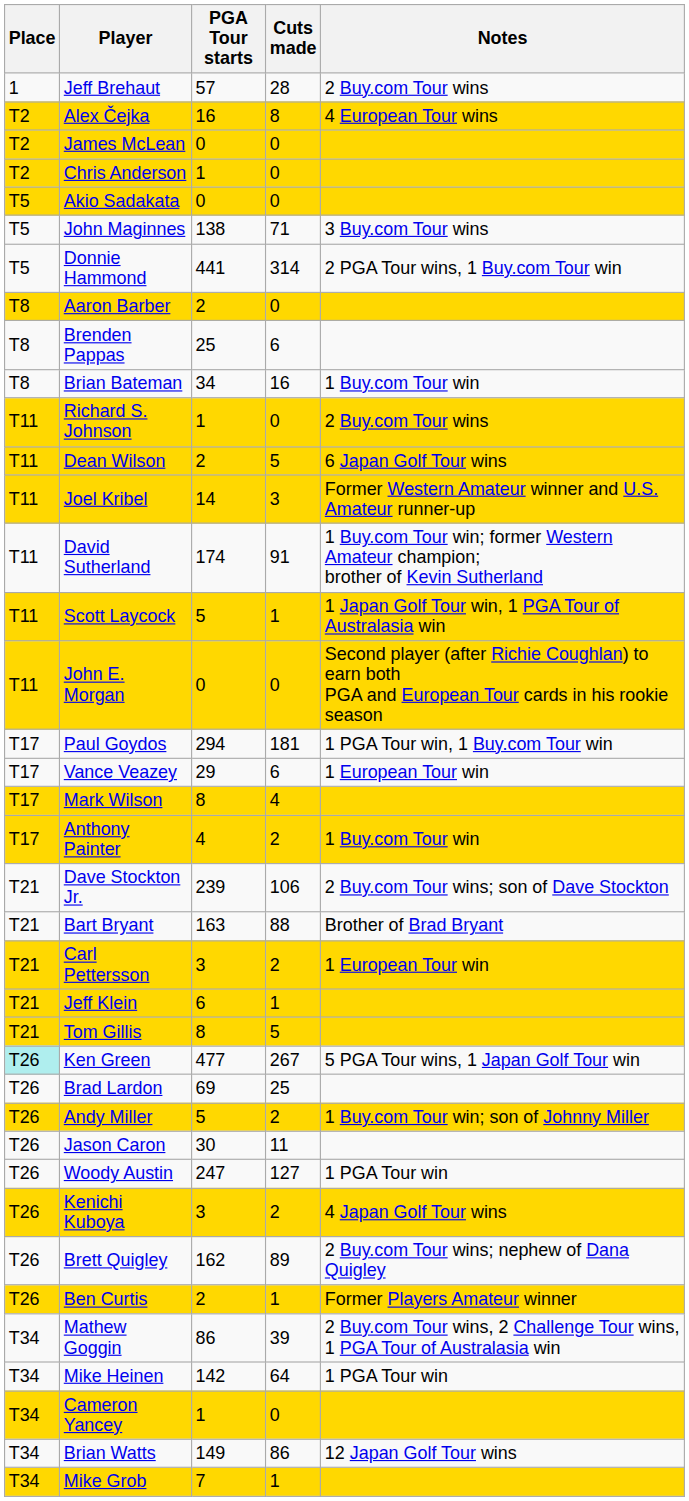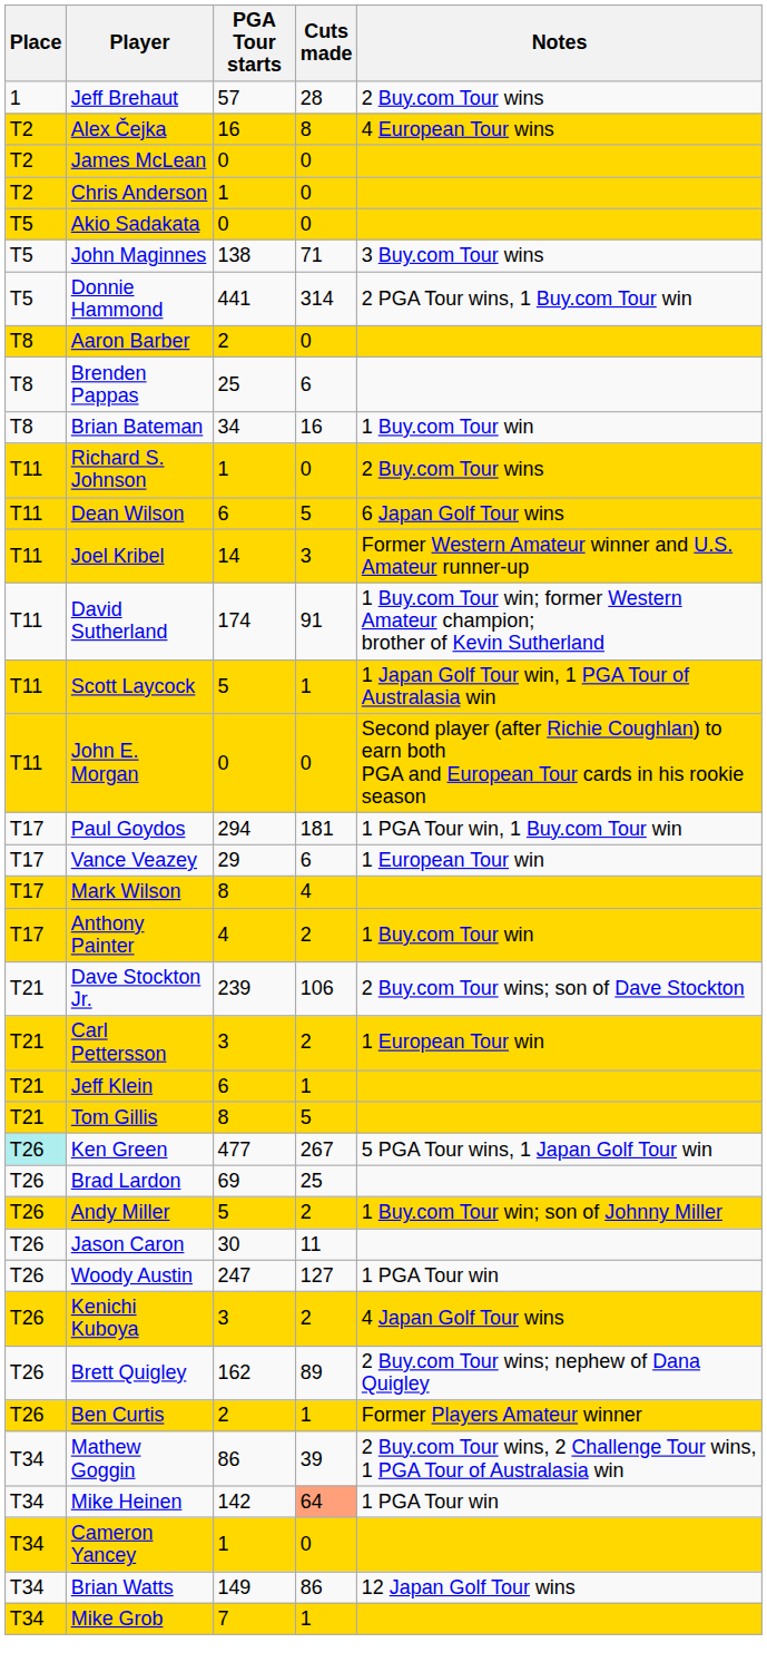 <table class="sortable wikitable">
 <tr>
 <th>Place</th>
 <th>Player</th>
 <th>PGA Tour<br>starts</th>
 <th>Cuts<br>made</th>
 <th>Notes</th>
 </tr>
 <tr>
 <td>1</td>
 <td> <a href='#'>Jeff Brehaut</a></td>
 <td>57</td>
 <td>28</td>
 <td>2 <a href='#'>Buy.com Tour</a> wins</td>
 </tr>
 <tr style="background:#FFD800;">
 <td>T2</td>
 <td> <a href='#'>Alex Čejka</a></td>
 <td>16</td>
 <td>8</td>
 <td>4 <a href='#'>European Tour</a> wins</td>
 </tr>
 <tr style="background:#FFD800;">
 <td>T2</td>
 <td> <a href='#'>James McLean</a></td>
 <td>0</td>
 <td>0</td>
 <td></td>
 </tr>
 <tr style="background:#FFD800;">
 <td>T2</td>
 <td> <a href='#'>Chris Anderson</a></td>
 <td>1</td>
 <td>0</td>
 <td></td>
 </tr>
 <tr style="background:#FFD800;">
 <td>T5</td>
 <td> <a href='#'>Akio Sadakata</a></td>
 <td>0</td>
 <td>0</td>
 <td></td>
 </tr>
 <tr>
 <td>T5</td>
 <td> <a href='#'>John Maginnes</a></td>
 <td>138</td>
 <td>71</td>
 <td>3 <a href='#'>Buy.com Tour</a> wins</td>
 </tr>
 <tr>
 <td>T5</td>
 <td> <a href='#'>Donnie Hammond</a></td>
 <td>441</td>
 <td>314</td>
 <td>2 PGA Tour wins, 1 <a href='#'>Buy.com Tour</a> win</td>
 </tr>
 <tr style="background:#FFD800;">
 <td>T8</td>
 <td> <a href='#'>Aaron Barber</a></td>
 <td>2</td>
 <td>0</td>
 <td></td>
 </tr>
 <tr>
 <td>T8</td>
 <td> <a href='#'>Brenden Pappas</a></td>
 <td>25</td>
 <td>6</td>
 <td></td>
 </tr>
 <tr>
 <td>T8</td>
 <td> <a href='#'>Brian Bateman</a></td>
 <td>34</td>
 <td>16</td>
 <td>1 <a href='#'>Buy.com Tour</a> win</td>
 </tr>
 <tr style="background:#FFD800;">
 <td>T11</td>
 <td> <a href='#'>Richard S. Johnson</a></td>
 <td>1</td>
 <td>0</td>
 <td>2 <a href='#'>Buy.com Tour</a> wins</td>
 </tr>
 <tr style="background:#FFD800;">
 <td>T11</td>
 <td> <a href='#'>Dean Wilson</a></td>
-<td>2</td>
+<td>6</td>
 <td>5</td>
 <td>6 <a href='#'>Japan Golf Tour</a> wins</td>
 </tr>
 <tr style="background:#FFD800;">
 <td>T11</td>
 <td> <a href='#'>Joel Kribel</a></td>
 <td>14</td>
 <td>3</td>
 <td>Former <a href='#'>Western Amateur</a> winner and <a href='#'>U.S. Amateur</a> runner-up</td>
 </tr>
 <tr>
 <td>T11</td>
 <td> <a href='#'>David Sutherland</a></td>
 <td>174</td>
 <td>91</td>
 <td>1 <a href='#'>Buy.com Tour</a> win; former <a href='#'>Western Amateur</a> champion;<br>brother of <a href='#'>Kevin Sutherland</a></td>
 </tr>
 <tr style="background:#FFD800;">
 <td>T11</td>
 <td> <a href='#'>Scott Laycock</a></td>
 <td>5</td>
 <td>1</td>
 <td>1 <a href='#'>Japan Golf Tour</a> win, 1 <a href='#'>PGA Tour of Australasia</a> win</td>
 </tr>
 <tr style="background:#FFD800;">
 <td>T11</td>
 <td> <a href='#'>John E. Morgan</a></td>
 <td>0</td>
 <td>0</td>
 <td>Second player (after <a href='#'>Richie Coughlan</a>) to earn both<br>PGA and <a href='#'>European Tour</a> cards in his rookie season</td>
 </tr>
 <tr>
 <td>T17</td>
 <td> <a href='#'>Paul Goydos</a></td>
 <td>294</td>
 <td>181</td>
 <td>1 PGA Tour win, 1 <a href='#'>Buy.com Tour</a> win</td>
 </tr>
 <tr>
 <td>T17</td>
 <td> <a href='#'>Vance Veazey</a></td>
 <td>29</td>
 <td>6</td>
 <td>1 <a href='#'>European Tour</a> win</td>
 </tr>
 <tr style="background:#FFD800;">
 <td>T17</td>
 <td> <a href='#'>Mark Wilson</a></td>
 <td>8</td>
 <td>4</td>
 <td></td>
 </tr>
 <tr style="background:#FFD800;">
 <td>T17</td>
 <td> <a href='#'>Anthony Painter</a></td>
 <td>4</td>
 <td>2</td>
 <td>1 <a href='#'>Buy.com Tour</a> win</td>
 </tr>
 <tr>
 <td>T21</td>
 <td> <a href='#'>Dave Stockton Jr.</a></td>
 <td>239</td>
 <td>106</td>
 <td>2 <a href='#'>Buy.com Tour</a> wins; son of <a href='#'>Dave Stockton</a></td>
-</tr>
-<tr>
-<td>T21</td>
-<td> <a href='#'>Bart Bryant</a></td>
-<td>163</td>
-<td>88</td>
-<td>Brother of <a href='#'>Brad Bryant</a></td>
 </tr>
 <tr style="background:#FFD800;">
 <td>T21</td>
 <td> <a href='#'>Carl Pettersson</a></td>
 <td>3</td>
 <td>2</td>
 <td>1 <a href='#'>European Tour</a> win</td>
 </tr>
 <tr style="background:#FFD800;">
 <td>T21</td>
 <td> <a href='#'>Jeff Klein</a></td>
 <td>6</td>
 <td>1</td>
 <td></td>
 </tr>
 <tr style="background:#FFD800;">
 <td>T21</td>
 <td> <a href='#'>Tom Gillis</a></td>
 <td>8</td>
 <td>5</td>
 <td></td>
 </tr>
 <tr>
 <td style="background: paleturquoise;">T26</td>
 <td> <a href='#'>Ken Green</a></td>
 <td>477</td>
 <td>267</td>
 <td>5 PGA Tour wins, 1 <a href='#'>Japan Golf Tour</a> win</td>
 </tr>
 <tr>
 <td>T26</td>
 <td> <a href='#'>Brad Lardon</a></td>
 <td>69</td>
 <td>25</td>
 <td></td>
 </tr>
 <tr style="background:#FFD800;">
 <td>T26</td>
 <td> <a href='#'>Andy Miller</a></td>
 <td>5</td>
 <td>2</td>
 <td>1 <a href='#'>Buy.com Tour</a> win; son of <a href='#'>Johnny Miller</a></td>
 </tr>
 <tr>
 <td>T26</td>
 <td> <a href='#'>Jason Caron</a></td>
 <td>30</td>
 <td>11</td>
 <td></td>
 </tr>
 <tr>
 <td>T26</td>
 <td> <a href='#'>Woody Austin</a></td>
 <td>247</td>
 <td>127</td>
 <td>1 PGA Tour win</td>
 </tr>
 <tr style="background:#FFD800;">
 <td>T26</td>
 <td> <a href='#'>Kenichi Kuboya</a></td>
 <td>3</td>
 <td>2</td>
 <td>4 <a href='#'>Japan Golf Tour</a> wins</td>
 </tr>
 <tr>
 <td>T26</td>
 <td> <a href='#'>Brett Quigley</a></td>
 <td>162</td>
 <td>89</td>
 <td>2 <a href='#'>Buy.com Tour</a> wins; nephew of <a href='#'>Dana Quigley</a></td>
 </tr>
 <tr style="background:#FFD800;">
 <td>T26</td>
 <td> <a href='#'>Ben Curtis</a></td>
 <td>2</td>
 <td>1</td>
 <td>Former <a href='#'>Players Amateur</a> winner</td>
 </tr>
 <tr>
 <td>T34</td>
 <td> <a href='#'>Mathew Goggin</a></td>
 <td>86</td>
 <td>39</td>
 <td>2 <a href='#'>Buy.com Tour</a> wins, 2 <a href='#'>Challenge Tour</a> wins, 1 <a href='#'>PGA Tour of Australasia</a> win</td>
 </tr>
 <tr>
 <td>T34</td>
 <td> <a href='#'>Mike Heinen</a></td>
 <td>142</td>
-<td>64</td>
+<td style="background: lightsalmon;">64</td>
 <td>1 PGA Tour win</td>
 </tr>
 <tr style="background:#FFD800;">
 <td>T34</td>
 <td> <a href='#'>Cameron Yancey</a></td>
 <td>1</td>
 <td>0</td>
 <td></td>
 </tr>
 <tr>
 <td>T34</td>
 <td> <a href='#'>Brian Watts</a></td>
 <td>149</td>
 <td>86</td>
 <td>12 <a href='#'>Japan Golf Tour</a> wins</td>
 </tr>
 <tr style="background:#FFD800;">
 <td>T34</td>
 <td> <a href='#'>Mike Grob</a></td>
 <td>7</td>
 <td>1</td>
 <td></td>
 </tr>
 </table>
